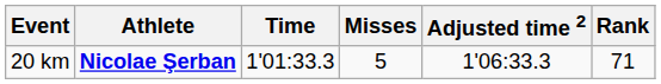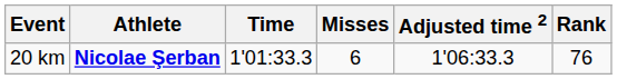 <table class="wikitable" style="font-size:90%">
 <tr>
 <th>Event</th>
 <th>Athlete</th>
 <th>Time</th>
 <th>Misses</th>
 <th>Adjusted time <sup>2</sup></th>
 <th>Rank</th>
 </tr>
 <tr>
 <td>20 km</td>
 <td><strong><a href='#'>Nicolae Şerban</a></strong></td>
 <td align="center">1'01:33.3</td>
-<td align="center">5</td>
+<td align="center">6</td>
 <td align="center">1'06:33.3</td>
-<td align="center">71</td>
+<td align="center">76</td>
 </tr>
 </table>
